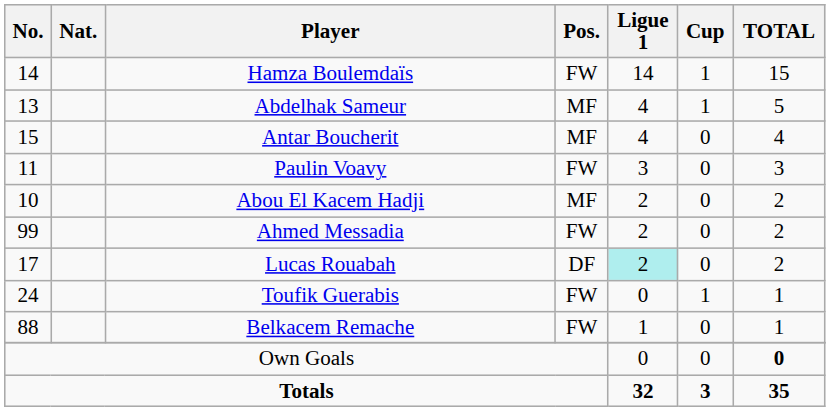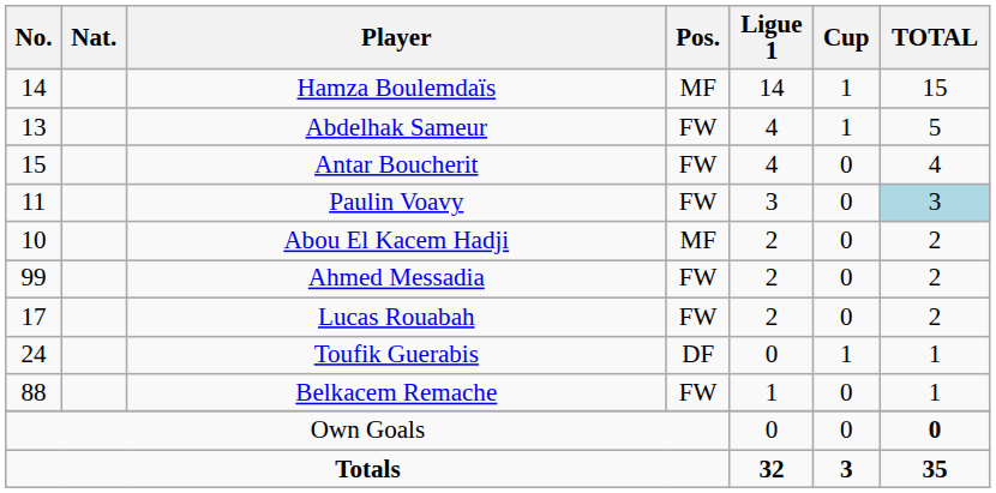 <table class="wikitable sortable alternance"  style="font-size:85%; text-align:center; line-height:14px; width:60%;">
 <tr>
 <th width=10>No.</th>
 <th width=10>Nat.</th>
 <th width=250>Player</th>
 <th width=10>Pos.</th>
 <th width=10>Ligue 1</th>
 <th width=10>Cup</th>
 <th width=10>TOTAL</th>
 </tr>
 <tr>
 <td>14</td>
 <td></td>
 <td><a href='#'>Hamza Boulemdaïs</a></td>
-<td>FW</td>
+<td>MF</td>
 <td>14</td>
 <td>1</td>
 <td>15</td>
 </tr>
 <tr>
 <td>13</td>
 <td></td>
 <td><a href='#'>Abdelhak Sameur</a></td>
-<td>MF</td>
+<td>FW</td>
 <td>4</td>
 <td>1</td>
 <td>5</td>
 </tr>
 <tr>
 <td>15</td>
 <td></td>
 <td><a href='#'>Antar Boucherit</a></td>
-<td>MF</td>
+<td>FW</td>
 <td>4</td>
 <td>0</td>
 <td>4</td>
 </tr>
 <tr>
 <td>11</td>
 <td></td>
 <td><a href='#'>Paulin Voavy</a></td>
 <td>FW</td>
 <td>3</td>
 <td>0</td>
-<td>3</td>
+<td style="background: lightblue;">3</td>
 </tr>
 <tr>
 <td>10</td>
 <td></td>
 <td><a href='#'>Abou El Kacem Hadji</a></td>
 <td>MF</td>
 <td>2</td>
 <td>0</td>
 <td>2</td>
 </tr>
 <tr>
 <td>99</td>
 <td></td>
 <td><a href='#'>Ahmed Messadia</a></td>
 <td>FW</td>
 <td>2</td>
 <td>0</td>
 <td>2</td>
 </tr>
 <tr>
 <td>17</td>
 <td></td>
 <td><a href='#'>Lucas Rouabah</a></td>
-<td>DF</td>
-<td style="background: paleturquoise;">2</td>
+<td>FW</td>
+<td>2</td>
 <td>0</td>
 <td>2</td>
 </tr>
 <tr>
 <td>24</td>
 <td></td>
 <td><a href='#'>Toufik Guerabis</a></td>
-<td>FW</td>
+<td>DF</td>
 <td>0</td>
 <td>1</td>
 <td>1</td>
 </tr>
 <tr>
 <td>88</td>
 <td></td>
 <td><a href='#'>Belkacem Remache</a></td>
 <td>FW</td>
 <td>1</td>
 <td>0</td>
 <td>1</td>
 </tr>
 <tr>
 </tr>
 <tr class="sortbottom">
 <td colspan="4">Own Goals</td>
 <td>0</td>
 <td>0</td>
 <td><strong>0</strong></td>
 </tr>
 <tr class="sortbottom">
 <td colspan="4"><strong>Totals</strong></td>
 <td><strong>32</strong></td>
 <td><strong>3</strong></td>
 <td><strong>35</strong></td>
 </tr>
 </table>
